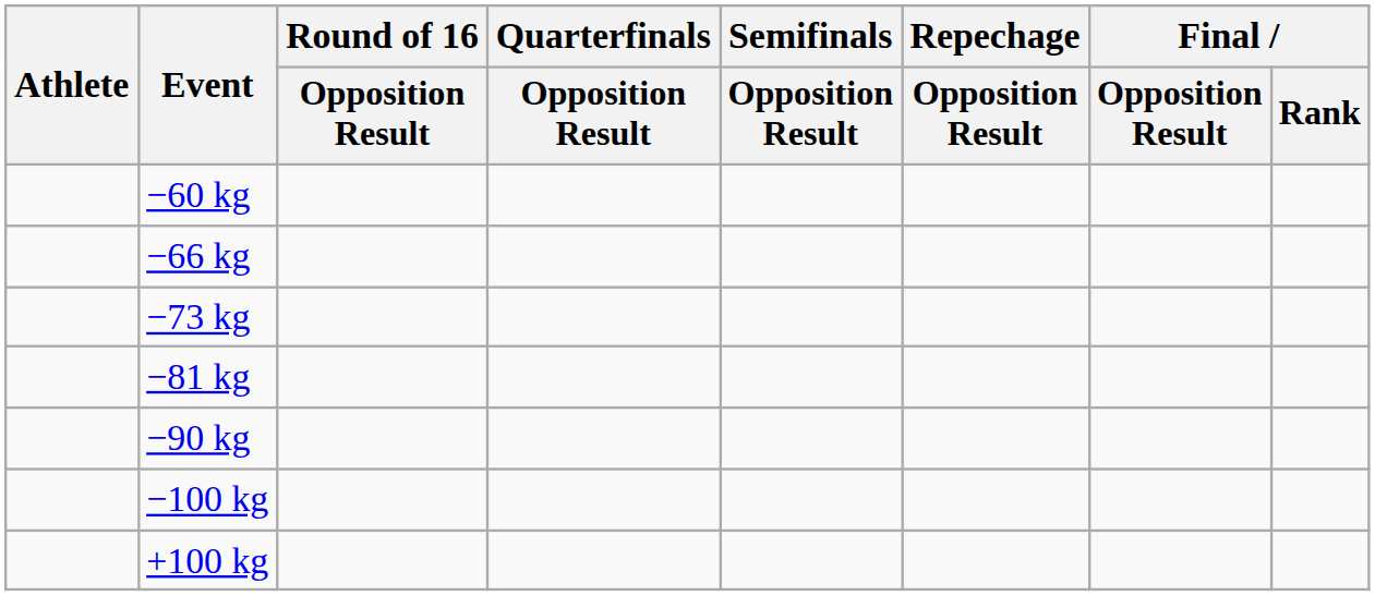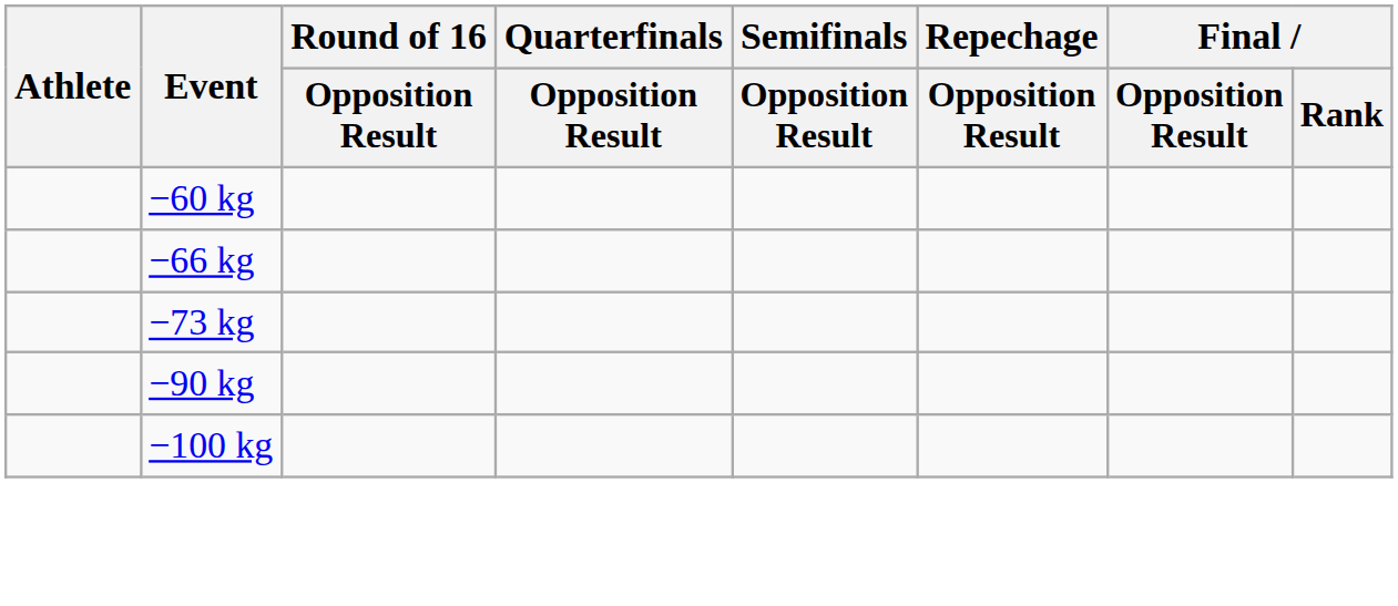 <table class="wikitable" style="font-size:90%">
 <tr>
 <th rowspan=2>Athlete</th>
 <th rowspan=2>Event</th>
 <th>Round of 16</th>
 <th>Quarterfinals</th>
 <th>Semifinals</th>
 <th>Repechage</th>
 <th colspan=2>Final / </th>
 </tr>
 <tr style="font-size:95%">
 <th>Opposition<br>Result</th>
 <th>Opposition<br>Result</th>
 <th>Opposition<br>Result</th>
 <th>Opposition<br>Result</th>
 <th>Opposition<br>Result</th>
 <th>Rank</th>
 </tr>
 <tr align=center>
 <td align=left></td>
 <td align=left><a href='#'>−60 kg</a></td>
 <td></td>
 <td></td>
 <td></td>
 <td></td>
 <td></td>
 <td></td>
 </tr>
 <tr align=center>
 <td align=left></td>
 <td align=left><a href='#'>−66 kg</a></td>
 <td></td>
 <td></td>
 <td></td>
 <td></td>
 <td></td>
 <td></td>
 </tr>
 <tr align=center>
 <td align=left></td>
 <td align=left><a href='#'>−73 kg</a></td>
 <td></td>
 <td></td>
 <td></td>
 <td></td>
 <td></td>
 <td></td>
 </tr>
 <tr align=center>
 <td align=left></td>
-<td align=left><a href='#'>−81 kg</a></td>
-<td></td>
-<td></td>
-<td></td>
-<td></td>
-<td></td>
-<td></td>
-</tr>
-<tr align=center>
-<td align=left></td>
 <td align=left><a href='#'>−90 kg</a></td>
 <td></td>
 <td></td>
 <td></td>
 <td></td>
 <td></td>
 <td></td>
 </tr>
 <tr align=center>
 <td align=left></td>
 <td align=left><a href='#'>−100 kg</a></td>
 <td></td>
 <td></td>
 <td></td>
 <td></td>
 <td></td>
 <td></td>
 </tr>
-<tr align=center>
-<td align=left></td>
-<td align=left><a href='#'>+100 kg</a></td>
-<td></td>
-<td></td>
-<td></td>
-<td></td>
-<td></td>
-<td></td>
-</tr>
 </table>
